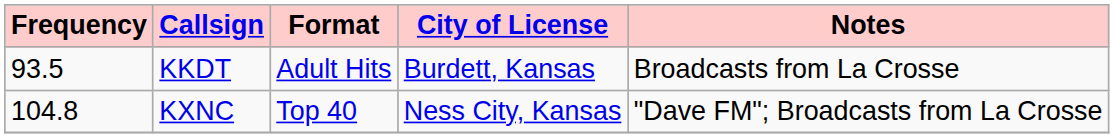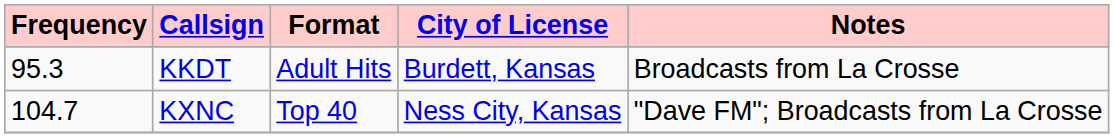 <table class="wikitable">
 <tr>
 <th style="background:#ffcccc;"><strong>Frequency</strong></th>
 <th style="background:#ffcccc;"><strong><a href='#'>Callsign</a></strong></th>
 <th style="background:#ffcccc;"><strong>Format</strong></th>
 <th style="background:#ffcccc;"><strong><a href='#'>City of License</a></strong></th>
 <th style="background:#ffcccc;"><strong>Notes</strong></th>
 </tr>
 <tr>
-<td>93.5</td>
+<td>95.3</td>
 <td><a href='#'>KKDT</a></td>
 <td><a href='#'>Adult Hits</a></td>
 <td><a href='#'>Burdett, Kansas</a></td>
 <td>Broadcasts from La Crosse</td>
 </tr>
 <tr>
-<td>104.8</td>
+<td>104.7</td>
 <td><a href='#'>KXNC</a></td>
 <td><a href='#'>Top 40</a></td>
 <td><a href='#'>Ness City, Kansas</a></td>
 <td>"Dave FM"; Broadcasts from La Crosse</td>
 </tr>
 <tr>
 </tr>
 </table>
